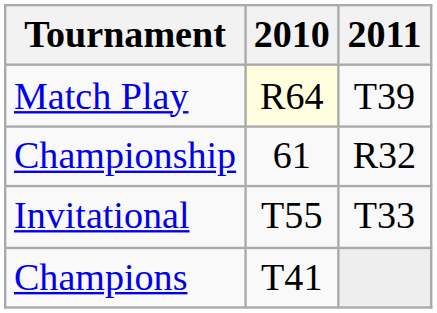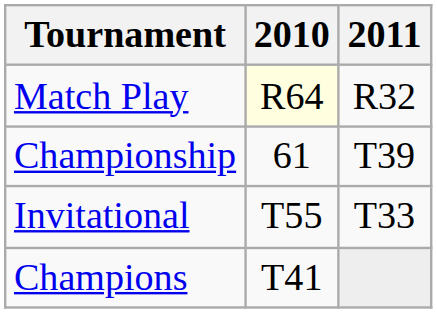 <table class="wikitable" style="text-align:center;">
 <tr>
 <th>Tournament</th>
 <th>2010</th>
 <th>2011</th>
 </tr>
 <tr>
 <td align="left"><a href='#'>Match Play</a></td>
 <td style="background: lightyellow;">R64</td>
-<td>T39</td>
+<td>R32</td>
 </tr>
 <tr>
 <td align="left"><a href='#'>Championship</a></td>
 <td>61</td>
-<td>R32</td>
+<td>T39</td>
 </tr>
 <tr>
 <td align="left"><a href='#'>Invitational</a></td>
 <td>T55</td>
 <td>T33</td>
 </tr>
 <tr>
 <td align="left"><a href='#'>Champions</a></td>
 <td>T41</td>
 <td style="background:#eeeeee;"></td>
 </tr>
 </table>
